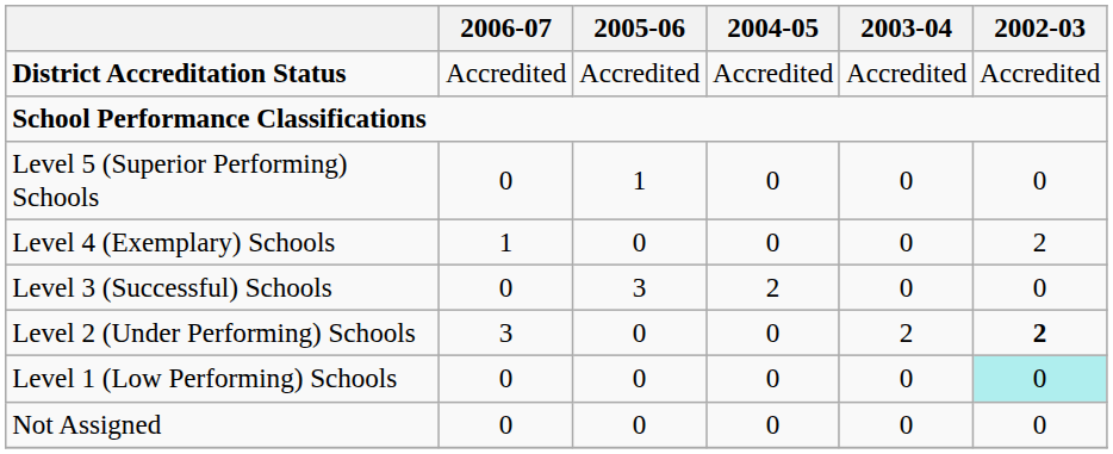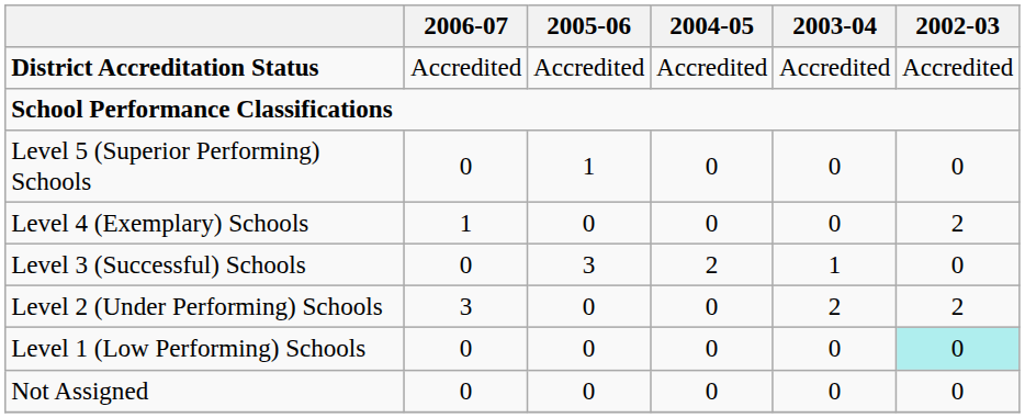 <table class="wikitable" style="font-size: 95%;">
 <tr>
 <th></th>
 <th>2006-07</th>
 <th>2005-06</th>
 <th>2004-05</th>
 <th>2003-04</th>
 <th>2002-03</th>
 </tr>
 <tr>
 <td align="left"><strong>District Accreditation Status</strong></td>
 <td align="center">Accredited</td>
 <td align="center">Accredited</td>
 <td align="center">Accredited</td>
 <td align="center">Accredited</td>
 <td align="center">Accredited</td>
 </tr>
 <tr>
 <td align="left" colspan="6"><strong>School Performance Classifications</strong></td>
 </tr>
 <tr>
 <td align="left">Level 5 (Superior Performing) Schools</td>
 <td align="center">0</td>
 <td align="center">1</td>
 <td align="center">0</td>
 <td align="center">0</td>
 <td align="center">0</td>
 </tr>
 <tr>
 <td align="left">Level 4 (Exemplary) Schools</td>
 <td align="center">1</td>
 <td align="center">0</td>
 <td align="center">0</td>
 <td align="center">0</td>
 <td align="center">2</td>
 </tr>
 <tr>
 <td align="left">Level 3 (Successful) Schools</td>
 <td align="center">0</td>
 <td align="center">3</td>
 <td align="center">2</td>
-<td align="center">0</td>
+<td align="center">1</td>
 <td align="center">0</td>
 </tr>
 <tr>
 <td align="left">Level 2 (Under Performing) Schools</td>
 <td align="center">3</td>
 <td align="center">0</td>
 <td align="center">0</td>
 <td align="center">2</td>
-<td align="center"><strong>2</strong></td>
+<td align="center">2</td>
 </tr>
 <tr>
 <td align="left">Level 1 (Low Performing) Schools</td>
 <td align="center">0</td>
 <td align="center">0</td>
 <td align="center">0</td>
 <td align="center">0</td>
 <td align="center" style="background: paleturquoise;">0</td>
 </tr>
 <tr>
 <td align="left">Not Assigned</td>
 <td align="center">0</td>
 <td align="center">0</td>
 <td align="center">0</td>
 <td align="center">0</td>
 <td align="center">0</td>
 </tr>
 <tr>
 </tr>
 </table>
